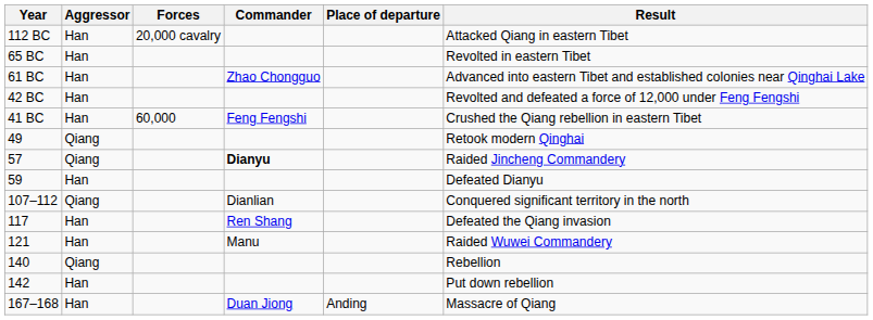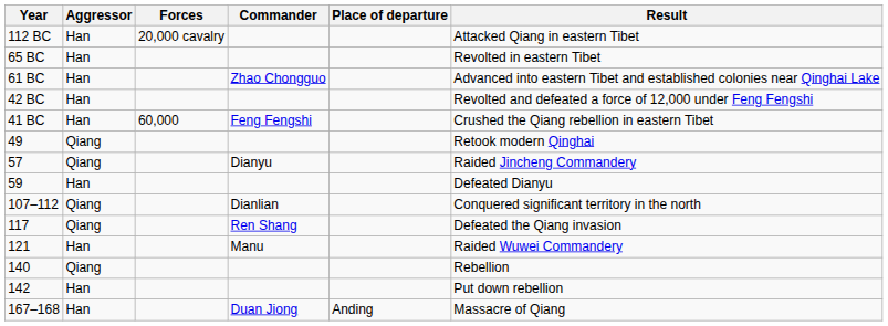 <table class="wikitable">
 <tr>
 <th>Year</th>
 <th>Aggressor</th>
 <th>Forces</th>
 <th>Commander</th>
 <th>Place of departure</th>
 <th>Result</th>
 </tr>
 <tr>
 <td>112 BC</td>
 <td>Han</td>
 <td>20,000 cavalry</td>
 <td></td>
 <td></td>
 <td>Attacked Qiang in eastern Tibet</td>
 </tr>
 <tr>
 <td>65 BC</td>
 <td>Han</td>
 <td></td>
 <td></td>
 <td></td>
 <td>Revolted in eastern Tibet</td>
 </tr>
 <tr>
 <td>61 BC</td>
 <td>Han</td>
 <td></td>
 <td><a href='#'>Zhao Chongguo</a></td>
 <td></td>
 <td>Advanced into eastern Tibet and established colonies near <a href='#'>Qinghai Lake</a></td>
 </tr>
 <tr>
 <td>42 BC</td>
 <td>Han</td>
 <td></td>
 <td></td>
 <td></td>
 <td>Revolted and defeated a force of 12,000 under <a href='#'>Feng Fengshi</a></td>
 </tr>
 <tr>
 <td>41 BC</td>
 <td>Han</td>
 <td>60,000</td>
 <td><a href='#'>Feng Fengshi</a></td>
 <td></td>
 <td>Crushed the Qiang rebellion in eastern Tibet</td>
 </tr>
 <tr>
 <td>49</td>
 <td>Qiang</td>
 <td></td>
 <td></td>
 <td></td>
 <td>Retook modern <a href='#'>Qinghai</a></td>
 </tr>
 <tr>
 <td>57</td>
 <td>Qiang</td>
 <td></td>
-<td><strong>Dianyu</strong></td>
+<td>Dianyu</td>
 <td></td>
 <td>Raided <a href='#'>Jincheng Commandery</a></td>
 </tr>
 <tr>
 <td>59</td>
 <td>Han</td>
 <td></td>
 <td></td>
 <td></td>
 <td>Defeated Dianyu</td>
 </tr>
 <tr>
 <td>107–112</td>
 <td>Qiang</td>
 <td></td>
 <td>Dianlian</td>
 <td></td>
 <td>Conquered significant territory in the north</td>
 </tr>
 <tr>
 <td>117</td>
-<td>Han</td>
+<td>Qiang</td>
 <td></td>
 <td><a href='#'>Ren Shang</a></td>
 <td></td>
 <td>Defeated the Qiang invasion</td>
 </tr>
 <tr>
 <td>121</td>
 <td>Han</td>
 <td></td>
 <td>Manu</td>
 <td></td>
 <td>Raided <a href='#'>Wuwei Commandery</a></td>
 </tr>
 <tr>
 <td>140</td>
 <td>Qiang</td>
 <td></td>
 <td></td>
 <td></td>
 <td>Rebellion</td>
 </tr>
 <tr>
 <td>142</td>
 <td>Han</td>
 <td></td>
 <td></td>
 <td></td>
 <td>Put down rebellion</td>
 </tr>
 <tr>
 <td>167–168</td>
 <td>Han</td>
 <td></td>
 <td><a href='#'>Duan Jiong</a></td>
 <td>Anding</td>
 <td>Massacre of Qiang</td>
 </tr>
 </table>
